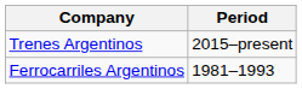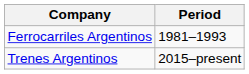 <table class= "wikitable">
 <tr>
 <th>Company</th>
 <th>Period</th>
 </tr>
 <tr>
+<td><a href='#'>Ferrocarriles Argentinos</a></td>
+<td>1981–1993</td>
+</tr>
+<tr>
 <td><a href='#'>Trenes Argentinos</a> </td>
 <td>2015–present</td>
 </tr>
-<tr>
-<td><a href='#'>Ferrocarriles Argentinos</a></td>
-<td>1981–1993</td>
-</tr>
 </table>
